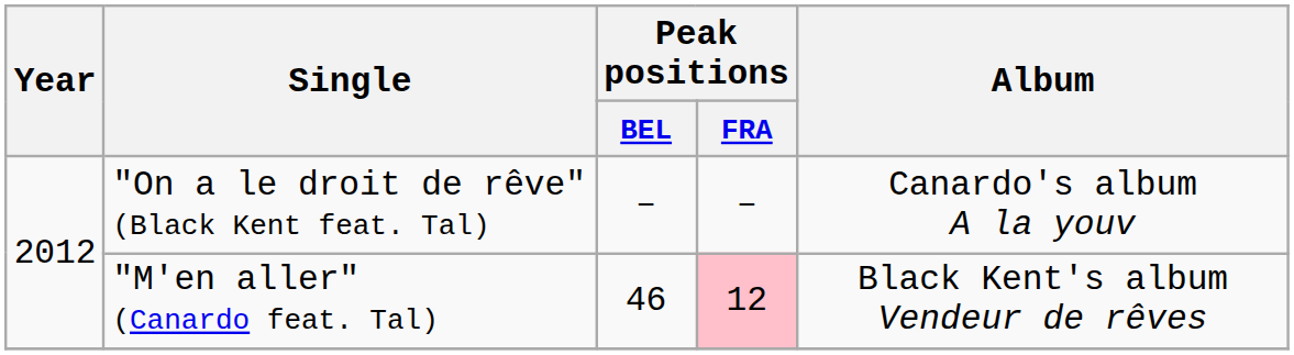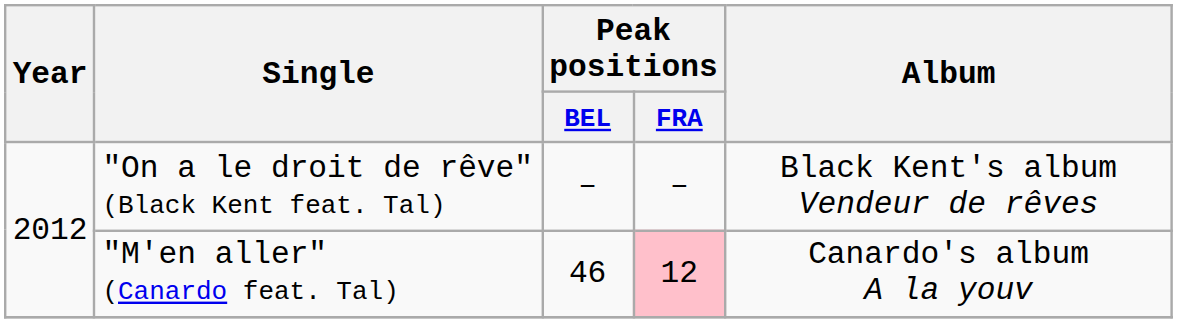 <table class="wikitable">
 <tr>
 <th align="center" rowspan="2" width="10">Year</th>
 <th align="center" rowspan="2" width="180">Single</th>
 <th align="center" colspan="2">Peak positions</th>
 <th align="center" rowspan="2" width="180">Album</th>
 </tr>
 <tr>
 <th width="20"><small><a href='#'>BEL</a></small><br></th>
 <th width="20"><small><a href='#'>FRA</a></small><br></th>
 </tr>
 <tr>
 <td align="center" rowspan="2">2012</td>
 <td>"On a le droit de rêve" <br><small>(Black Kent feat. Tal)</small></td>
 <td align="center">–</td>
 <td align="center">–</td>
-<td align="center">Canardo's album <br><em>A la youv</em></td>
+<td align="center">Black Kent's album <br><em>Vendeur de rêves</em></td>
 </tr>
 <tr>
 <td>"M'en aller" <br><small>(<a href='#'>Canardo</a> feat. Tal)</small></td>
 <td align="center">46</td>
 <td align="center" style="background: pink;">12</td>
-<td align="center">Black Kent's album <br><em>Vendeur de rêves</em></td>
+<td align="center">Canardo's album <br><em>A la youv</em></td>
 </tr>
 <tr>
 </tr>
 </table>
